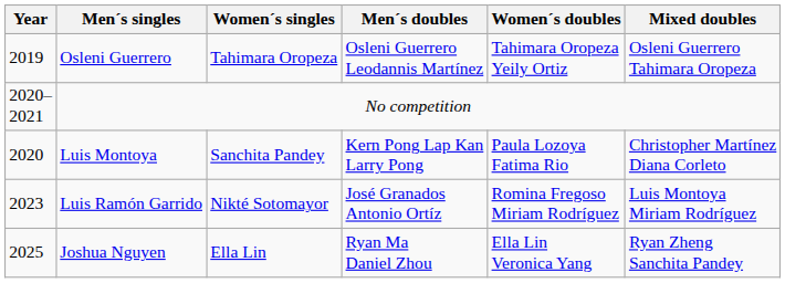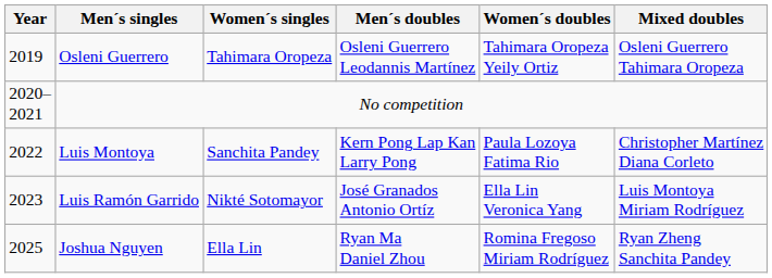 <table class=wikitable style="font-size:90%;">
 <tr>
 <th>Year</th>
 <th>Men´s singles</th>
 <th>Women´s singles</th>
 <th>Men´s doubles</th>
 <th>Women´s doubles</th>
 <th>Mixed doubles</th>
 </tr>
 <tr>
 <td>2019</td>
 <td> <a href='#'>Osleni Guerrero</a></td>
 <td> <a href='#'>Tahimara Oropeza</a></td>
 <td> <a href='#'>Osleni Guerrero</a><br> <a href='#'>Leodannis Martínez</a></td>
 <td> <a href='#'>Tahimara Oropeza</a><br> <a href='#'>Yeily Ortiz</a></td>
 <td> <a href='#'>Osleni Guerrero</a><br> <a href='#'>Tahimara Oropeza</a></td>
 </tr>
 <tr>
 <td>2020–<br>2021</td>
 <td colspan=5 align=center><em>No competition</em></td>
 </tr>
 <tr>
-<td>2020</td>
+<td>2022</td>
 <td> <a href='#'>Luis Montoya</a></td>
 <td> <a href='#'>Sanchita Pandey</a></td>
 <td> <a href='#'>Kern Pong Lap Kan</a><br> <a href='#'>Larry Pong</a></td>
 <td> <a href='#'>Paula Lozoya</a><br> <a href='#'>Fatima Rio</a></td>
 <td> <a href='#'>Christopher Martínez</a><br> <a href='#'>Diana Corleto</a></td>
 </tr>
 <tr>
 <td>2023</td>
 <td> <a href='#'>Luis Ramón Garrido</a></td>
 <td> <a href='#'>Nikté Sotomayor</a></td>
 <td> <a href='#'>José Granados</a><br>  <a href='#'>Antonio Ortíz</a></td>
-<td> <a href='#'>Romina Fregoso</a><br> <a href='#'>Miriam Rodríguez</a></td>
+<td> <a href='#'>Ella Lin</a><br> <a href='#'>Veronica Yang</a></td>
 <td> <a href='#'>Luis Montoya</a><br> <a href='#'>Miriam Rodríguez</a></td>
 </tr>
 <tr>
 <td>2025</td>
 <td> <a href='#'>Joshua Nguyen</a></td>
 <td> <a href='#'>Ella Lin</a></td>
 <td> <a href='#'>Ryan Ma</a><br> <a href='#'>Daniel Zhou</a></td>
-<td> <a href='#'>Ella Lin</a><br> <a href='#'>Veronica Yang</a></td>
+<td> <a href='#'>Romina Fregoso</a><br> <a href='#'>Miriam Rodríguez</a></td>
 <td> <a href='#'>Ryan Zheng</a><br> <a href='#'>Sanchita Pandey</a></td>
 </tr>
 </table>
